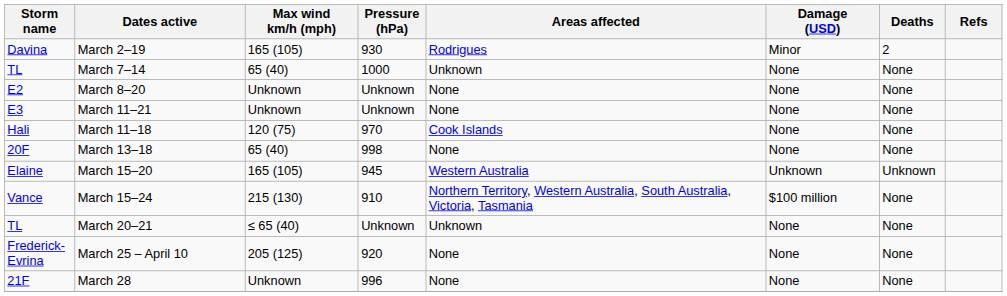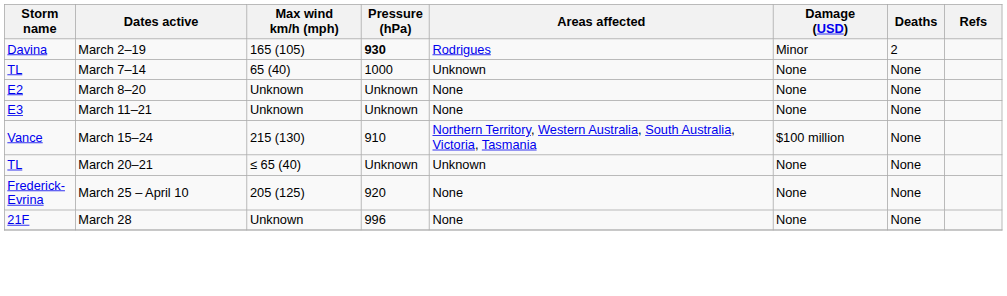 <table class="wikitable sortable">
 <tr>
 <th width="5%">Storm name</th>
 <th width="15%">Dates active</th>
 <th width="10%">Max wind<br>km/h (mph)</th>
 <th width="5%">Pressure<br>(hPa)</th>
 <th width="30%">Areas affected</th>
 <th width="10%">Damage<br>(<a href='#'>USD</a>)</th>
 <th width="5%">Deaths</th>
 <th width="5%">Refs</th>
 </tr>
 <tr>
 <td><a href='#'>Davina</a></td>
 <td>March 2–19</td>
 <td>165 (105)</td>
-<td>930</td>
+<td><strong>930</strong></td>
 <td><a href='#'>Rodrigues</a></td>
 <td>Minor</td>
 <td>2</td>
 <td></td>
 </tr>
 <tr>
 <td><a href='#'>TL</a></td>
 <td>March 7–14</td>
 <td>65 (40)</td>
 <td>1000</td>
 <td>Unknown</td>
 <td>None</td>
 <td>None</td>
 <td></td>
 </tr>
 <tr>
 <td><a href='#'>E2</a></td>
 <td>March 8–20</td>
 <td>Unknown</td>
 <td>Unknown</td>
 <td>None</td>
 <td>None</td>
 <td>None</td>
 <td></td>
 </tr>
 <tr>
 <td><a href='#'>E3</a></td>
 <td>March 11–21</td>
 <td>Unknown</td>
 <td>Unknown</td>
 <td>None</td>
 <td>None</td>
 <td>None</td>
-<td></td>
-</tr>
-<tr>
-<td><a href='#'>Hali</a></td>
-<td>March 11–18</td>
-<td>120 (75)</td>
-<td>970</td>
-<td><a href='#'>Cook Islands</a></td>
-<td>None</td>
-<td>None</td>
-<td></td>
-</tr>
-<tr>
-<td><a href='#'>20F</a></td>
-<td>March 13–18</td>
-<td>65 (40)</td>
-<td>998</td>
-<td>None</td>
-<td>None</td>
-<td>None</td>
-<td></td>
-</tr>
-<tr>
-<td><a href='#'>Elaine</a></td>
-<td>March 15–20</td>
-<td>165 (105)</td>
-<td>945</td>
-<td><a href='#'>Western Australia</a></td>
-<td>Unknown</td>
-<td>Unknown</td>
 <td></td>
 </tr>
 <tr>
 <td><a href='#'>Vance</a></td>
 <td>March 15–24</td>
 <td>215 (130)</td>
 <td>910</td>
 <td><a href='#'>Northern Territory</a>, <a href='#'>Western Australia</a>, <a href='#'>South Australia</a>, <a href='#'>Victoria</a>, <a href='#'>Tasmania</a></td>
 <td>$100 million</td>
 <td>None</td>
 <td></td>
 </tr>
 <tr>
 <td><a href='#'>TL</a></td>
 <td>March 20–21</td>
 <td>≤ 65 (40)</td>
 <td>Unknown</td>
 <td>Unknown</td>
 <td>None</td>
 <td>None</td>
 <td></td>
 </tr>
 <tr>
 <td><a href='#'>Frederick-Evrina</a></td>
 <td>March 25 – April 10</td>
 <td>205 (125)</td>
 <td>920</td>
 <td>None</td>
 <td>None</td>
 <td>None</td>
 <td></td>
 </tr>
 <tr>
 <td><a href='#'>21F</a></td>
 <td>March 28</td>
 <td>Unknown</td>
 <td>996</td>
 <td>None</td>
 <td>None</td>
 <td>None</td>
 <td></td>
 </tr>
 <tr>
 </tr>
 </table>
